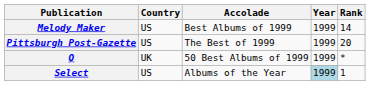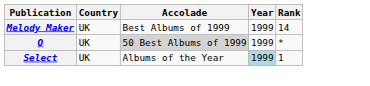 <table class="wikitable plainrowheaders">
 <tr>
 <th>Publication</th>
 <th>Country</th>
 <th>Accolade</th>
 <th>Year</th>
 <th>Rank</th>
 </tr>
 <tr>
 <th scope="row"><em><a href='#'>Melody Maker</a></em></th>
-<td>US</td>
+<td>UK</td>
 <td>Best Albums of 1999</td>
 <td>1999</td>
 <td align="centre">14</td>
 </tr>
 <tr>
-<th scope="row"><em><a href='#'>Pittsburgh Post-Gazette</a></em></th>
-<td>US</td>
-<td>The Best of 1999</td>
-<td>1999</td>
-<td align="centre">20</td>
-</tr>
-<tr>
 <th scope="row"><em><a href='#'>Q</a></em></th>
 <td>UK</td>
-<td>50 Best Albums of 1999</td>
+<td style="background: lightgrey;">50 Best Albums of 1999</td>
 <td>1999</td>
 <td align="centre">*</td>
 </tr>
 <tr>
 <th scope="row"><em><a href='#'>Select</a></em></th>
-<td>US</td>
+<td>UK</td>
 <td>Albums of the Year</td>
 <td style="background: lightblue;">1999</td>
 <td align="centre">1</td>
 </tr>
 </table>
